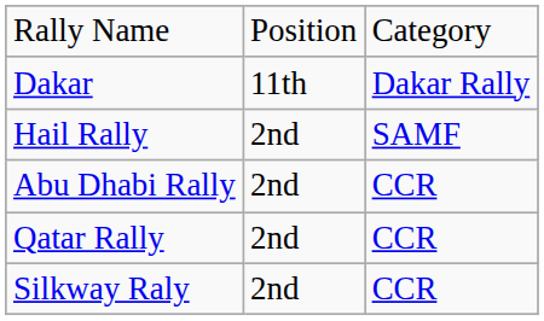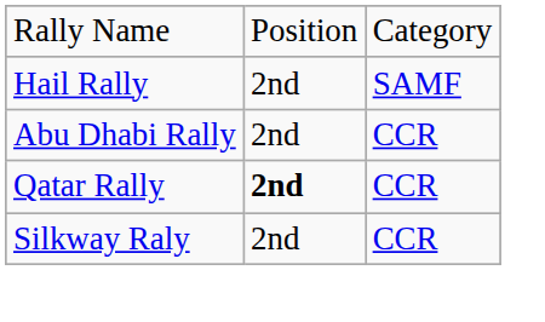 <table class="wikitable">
 <tr>
 <td>Rally Name</td>
 <td>Position</td>
 <td>Category</td>
-</tr>
-<tr>
-<td><a href='#'>Dakar</a>  </td>
-<td>11th</td>
-<td><a href='#'>Dakar Rally</a></td>
 </tr>
 <tr>
 <td><a href='#'>Hail Rally</a> </td>
 <td>2nd</td>
 <td><a href='#'>SAMF</a></td>
 </tr>
 <tr>
 <td><a href='#'>Abu Dhabi Rally</a> </td>
 <td>2nd</td>
 <td><a href='#'>CCR</a></td>
 </tr>
 <tr>
 <td><a href='#'>Qatar Rally</a> </td>
-<td>2nd</td>
+<td><strong>2nd</strong></td>
 <td><a href='#'>CCR</a></td>
 </tr>
 <tr>
 <td><a href='#'>Silkway Raly</a>  </td>
 <td>2nd</td>
 <td><a href='#'>CCR</a></td>
 </tr>
 </table>
